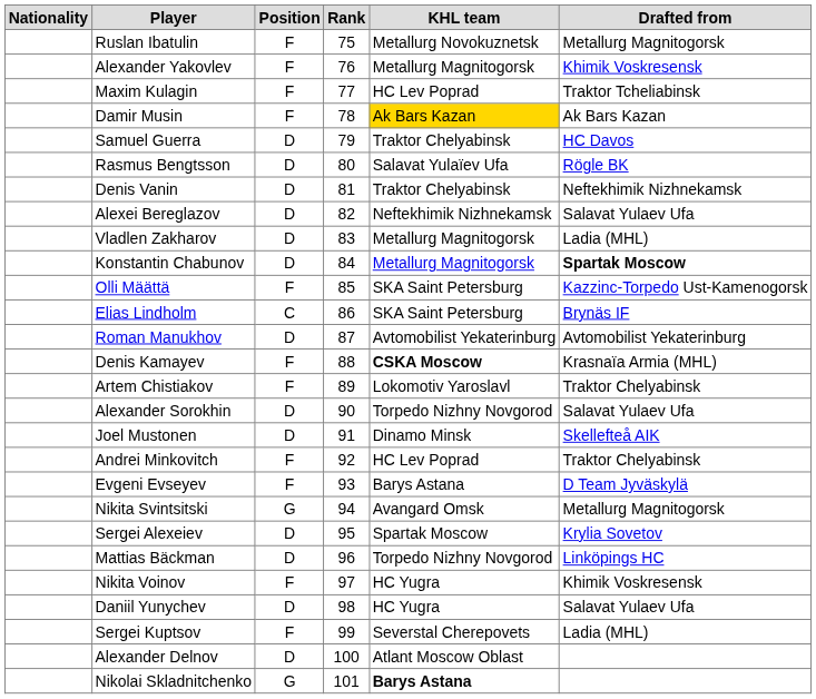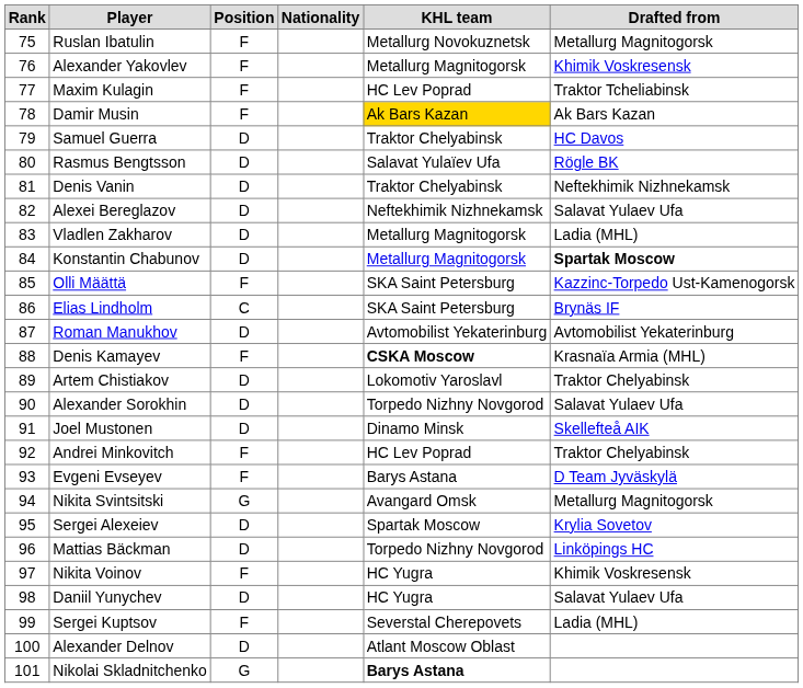 <table cellpadding="3" cellspacing="0" border="1" style="font-size: 95%; text-align: left; border: gray solid 1px; border-collapse: collapse;">
 <tr bgcolor="#dddddd" align="center">
-<th>Nationality</th>
+<th>Rank</th>
 <th>Player</th>
 <th>Position</th>
-<th>Rank</th>
+<th>Nationality</th>
 <th>KHL team</th>
 <th>Drafted from</th>
 </tr>
 <tr>
-<td></td>
+<td align="center">75</td>
 <td>Ruslan Ibatulin</td>
 <td align="center">F</td>
-<td align="center">75</td>
+<td></td>
 <td>Metallurg Novokuznetsk</td>
 <td>Metallurg Magnitogorsk</td>
 </tr>
 <tr>
-<td></td>
+<td align="center">76</td>
 <td>Alexander Yakovlev</td>
 <td align="center">F</td>
-<td align="center">76</td>
+<td></td>
 <td>Metallurg Magnitogorsk</td>
 <td><a href='#'>Khimik Voskresensk</a></td>
 </tr>
 <tr>
-<td></td>
+<td align="center">77</td>
 <td>Maxim Kulagin</td>
 <td align="center">F</td>
-<td align="center">77</td>
+<td></td>
 <td>HC Lev Poprad</td>
 <td>Traktor Tcheliabinsk</td>
 </tr>
 <tr>
-<td></td>
+<td align="center">78</td>
 <td>Damir Musin</td>
 <td align="center">F</td>
-<td align="center">78</td>
+<td></td>
 <td style="background: gold;">Ak Bars Kazan</td>
 <td>Ak Bars Kazan</td>
 </tr>
 <tr>
-<td></td>
+<td align="center">79</td>
 <td>Samuel Guerra</td>
 <td align="center">D</td>
-<td align="center">79</td>
+<td></td>
 <td>Traktor Chelyabinsk</td>
 <td><a href='#'>HC Davos</a></td>
 </tr>
 <tr>
-<td></td>
+<td align="center">80</td>
 <td>Rasmus Bengtsson</td>
 <td align="center">D</td>
-<td align="center">80</td>
+<td></td>
 <td>Salavat Yulaïev Ufa</td>
 <td><a href='#'>Rögle BK</a></td>
 </tr>
 <tr>
-<td></td>
+<td align="center">81</td>
 <td>Denis Vanin</td>
 <td align="center">D</td>
-<td align="center">81</td>
+<td></td>
 <td>Traktor Chelyabinsk</td>
 <td>Neftekhimik Nizhnekamsk</td>
 </tr>
 <tr>
-<td></td>
+<td align="center">82</td>
 <td>Alexei Bereglazov</td>
 <td align="center">D</td>
-<td align="center">82</td>
+<td></td>
 <td>Neftekhimik Nizhnekamsk</td>
 <td>Salavat Yulaev Ufa</td>
 </tr>
 <tr>
-<td></td>
+<td align="center">83</td>
 <td>Vladlen Zakharov</td>
 <td align="center">D</td>
-<td align="center">83</td>
+<td></td>
 <td>Metallurg Magnitogorsk</td>
 <td>Ladia (MHL)</td>
 </tr>
 <tr>
-<td></td>
+<td align="center">84</td>
 <td>Konstantin Chabunov</td>
 <td align="center">D</td>
-<td align="center">84</td>
+<td></td>
 <td><a href='#'>Metallurg Magnitogorsk</a></td>
 <td><strong>Spartak Moscow</strong></td>
 </tr>
 <tr>
-<td></td>
+<td align="center">85</td>
 <td><a href='#'>Olli Määttä</a></td>
 <td align="center">F</td>
-<td align="center">85</td>
+<td></td>
 <td>SKA Saint Petersburg</td>
 <td><a href='#'>Kazzinc-Torpedo</a> Ust-Kamenogorsk</td>
 </tr>
 <tr>
-<td></td>
+<td align="center">86</td>
 <td><a href='#'>Elias Lindholm</a></td>
 <td align="center">C</td>
-<td align="center">86</td>
+<td></td>
 <td>SKA Saint Petersburg</td>
 <td><a href='#'>Brynäs IF</a></td>
 </tr>
 <tr>
-<td></td>
+<td align="center">87</td>
 <td><a href='#'>Roman Manukhov</a></td>
 <td align="center">D</td>
-<td align="center">87</td>
+<td></td>
 <td>Avtomobilist Yekaterinburg</td>
 <td>Avtomobilist Yekaterinburg</td>
 </tr>
 <tr>
-<td></td>
+<td align="center">88</td>
 <td>Denis Kamayev</td>
 <td align="center">F</td>
-<td align="center">88</td>
+<td></td>
 <td><strong>CSKA Moscow</strong></td>
 <td>Krasnaïa Armia (MHL)</td>
 </tr>
 <tr>
+<td align="center">89</td>
+<td>Artem Chistiakov</td>
+<td align="center">D</td>
 <td></td>
-<td>Artem Chistiakov</td>
-<td align="center">F</td>
-<td align="center">89</td>
 <td>Lokomotiv Yaroslavl</td>
 <td>Traktor Chelyabinsk</td>
 </tr>
 <tr>
-<td></td>
+<td align="center">90</td>
 <td>Alexander Sorokhin</td>
 <td align="center">D</td>
-<td align="center">90</td>
+<td></td>
 <td>Torpedo Nizhny Novgorod</td>
 <td>Salavat Yulaev Ufa</td>
 </tr>
 <tr>
-<td></td>
+<td align="center">91</td>
 <td>Joel Mustonen</td>
 <td align="center">D</td>
-<td align="center">91</td>
+<td></td>
 <td>Dinamo Minsk</td>
 <td><a href='#'>Skellefteå AIK</a></td>
 </tr>
 <tr>
-<td></td>
+<td align="center">92</td>
 <td>Andrei Minkovitch</td>
 <td align="center">F</td>
-<td align="center">92</td>
+<td></td>
 <td>HC Lev Poprad</td>
 <td>Traktor Chelyabinsk</td>
 </tr>
 <tr>
-<td></td>
+<td align="center">93</td>
 <td>Evgeni Evseyev</td>
 <td align="center">F</td>
-<td align="center">93</td>
+<td></td>
 <td>Barys Astana</td>
 <td><a href='#'>D Team Jyväskylä</a></td>
 </tr>
 <tr>
-<td></td>
+<td align="center">94</td>
 <td>Nikita Svintsitski</td>
 <td align="center">G</td>
-<td align="center">94</td>
+<td></td>
 <td>Avangard Omsk</td>
 <td>Metallurg Magnitogorsk</td>
 </tr>
 <tr>
-<td></td>
+<td align="center">95</td>
 <td>Sergei Alexeiev</td>
 <td align="center">D</td>
-<td align="center">95</td>
+<td></td>
 <td>Spartak Moscow</td>
 <td><a href='#'>Krylia Sovetov</a></td>
 </tr>
 <tr>
-<td></td>
+<td align="center">96</td>
 <td>Mattias Bäckman</td>
 <td align="center">D</td>
-<td align="center">96</td>
+<td></td>
 <td>Torpedo Nizhny Novgorod</td>
 <td><a href='#'>Linköpings HC</a></td>
 </tr>
 <tr>
-<td></td>
+<td align="center">97</td>
 <td>Nikita Voinov</td>
 <td align="center">F</td>
-<td align="center">97</td>
+<td></td>
 <td>HC Yugra</td>
 <td>Khimik Voskresensk</td>
 </tr>
 <tr>
-<td></td>
+<td align="center">98</td>
 <td>Daniil Yunychev</td>
 <td align="center">D</td>
-<td align="center">98</td>
+<td></td>
 <td>HC Yugra</td>
 <td>Salavat Yulaev Ufa</td>
 </tr>
 <tr>
-<td></td>
+<td align="center">99</td>
 <td>Sergei Kuptsov</td>
 <td align="center">F</td>
-<td align="center">99</td>
+<td></td>
 <td>Severstal Cherepovets</td>
 <td>Ladia (MHL)</td>
 </tr>
 <tr>
-<td></td>
+<td align="center">100</td>
 <td>Alexander Delnov</td>
 <td align="center">D</td>
-<td align="center">100</td>
+<td></td>
 <td>Atlant Moscow Oblast</td>
 <td></td>
 </tr>
 <tr>
-<td></td>
+<td align="center">101</td>
 <td>Nikolai Skladnitchenko</td>
 <td align="center">G</td>
-<td align="center">101</td>
+<td></td>
 <td><strong>Barys Astana</strong></td>
 <td></td>
 </tr>
 </table>
